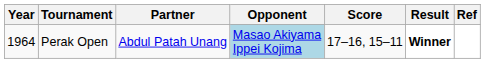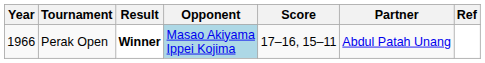 <table class="sortable wikitable" style="font-size: 90%;">
 <tr>
 <th>Year</th>
 <th>Tournament</th>
-<th>Partner</th>
+<th>Result</th>
 <th>Opponent</th>
 <th>Score</th>
-<th>Result</th>
+<th>Partner</th>
 <th>Ref</th>
 </tr>
 <tr>
-<td align="center">1964</td>
+<td align="center">1966</td>
 <td align="left">Perak Open</td>
-<td align="left"> <a href='#'>Abdul Patah Unang</a></td>
+<td style="text-align:left; background:white"> <strong>Winner</strong></td>
 <td align="left" style="background: lightblue;"> <a href='#'>Masao Akiyama</a><br> <a href='#'>Ippei Kojima</a></td>
 <td align="left">17–16, 15–11</td>
-<td style="text-align:left; background:white"> <strong>Winner</strong></td>
+<td align="left"> <a href='#'>Abdul Patah Unang</a></td>
 <td style="text-align:center; background:white"></td>
 </tr>
 </table>
